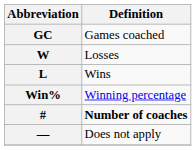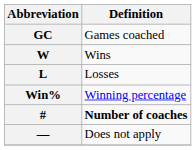 <table class="wikitable">
 <tr>
 <th scope="column">Abbreviation</th>
 <th scope="column">Definition</th>
 </tr>
 <tr>
 <th scope="row"><strong>GC</strong></th>
 <td>Games coached</td>
 </tr>
 <tr>
 <th scope="row"><strong>W</strong></th>
-<td>Losses</td>
+<td>Wins</td>
 </tr>
 <tr>
 <th scope="row"><strong>L</strong></th>
-<td>Wins</td>
+<td>Losses</td>
 </tr>
 <tr>
 <th scope="row"><strong>Win%</strong></th>
 <td><a href='#'>Winning percentage</a></td>
 </tr>
 <tr>
 <th scope="row"><strong>#</strong></th>
 <td><strong>Number of coaches</strong></td>
 </tr>
 <tr>
 <th scope="row">—</th>
 <td>Does not apply</td>
 </tr>
 <tr>
 </tr>
 </table>
